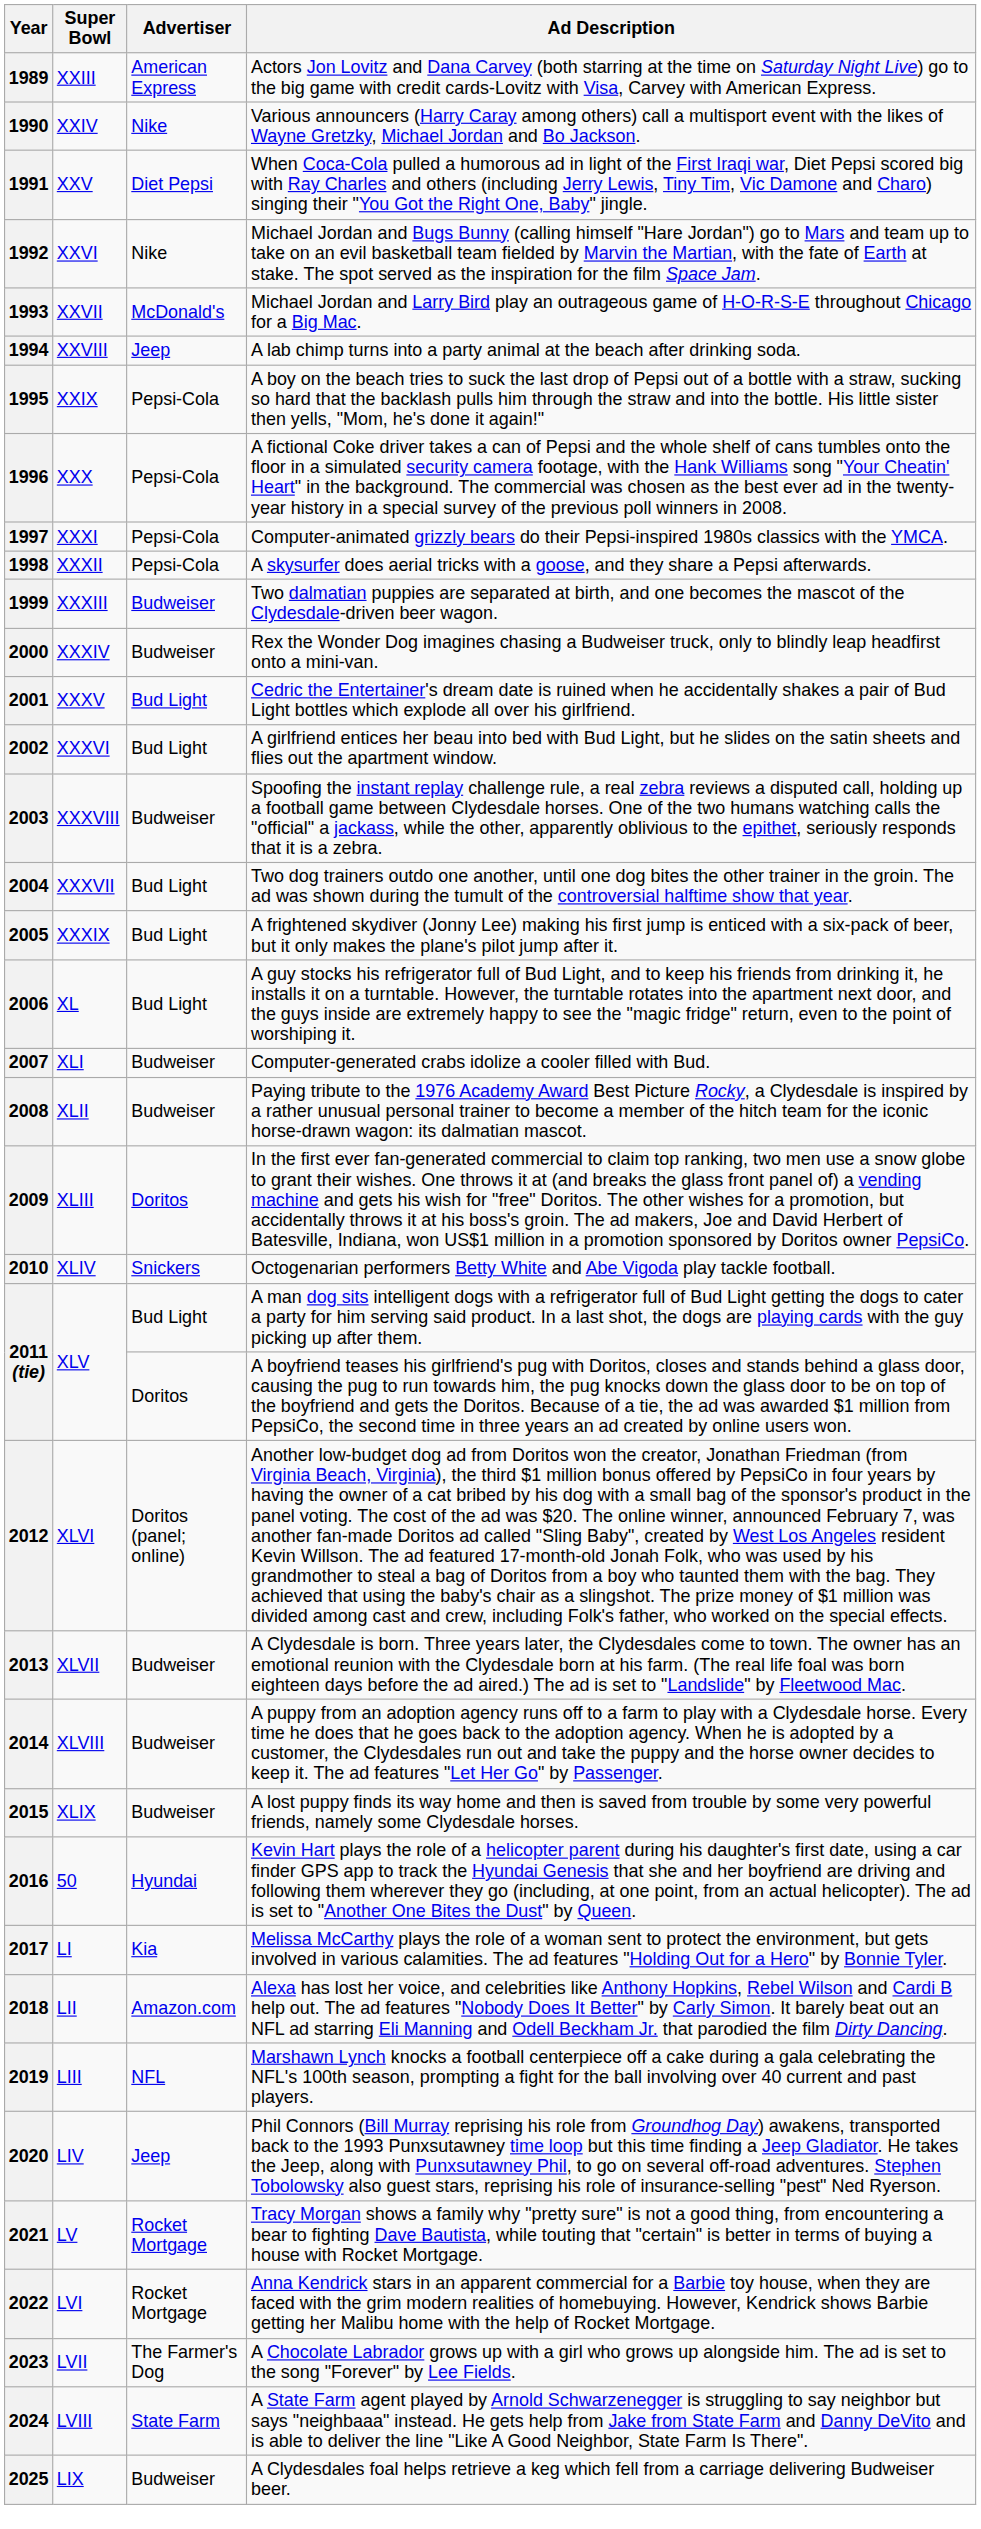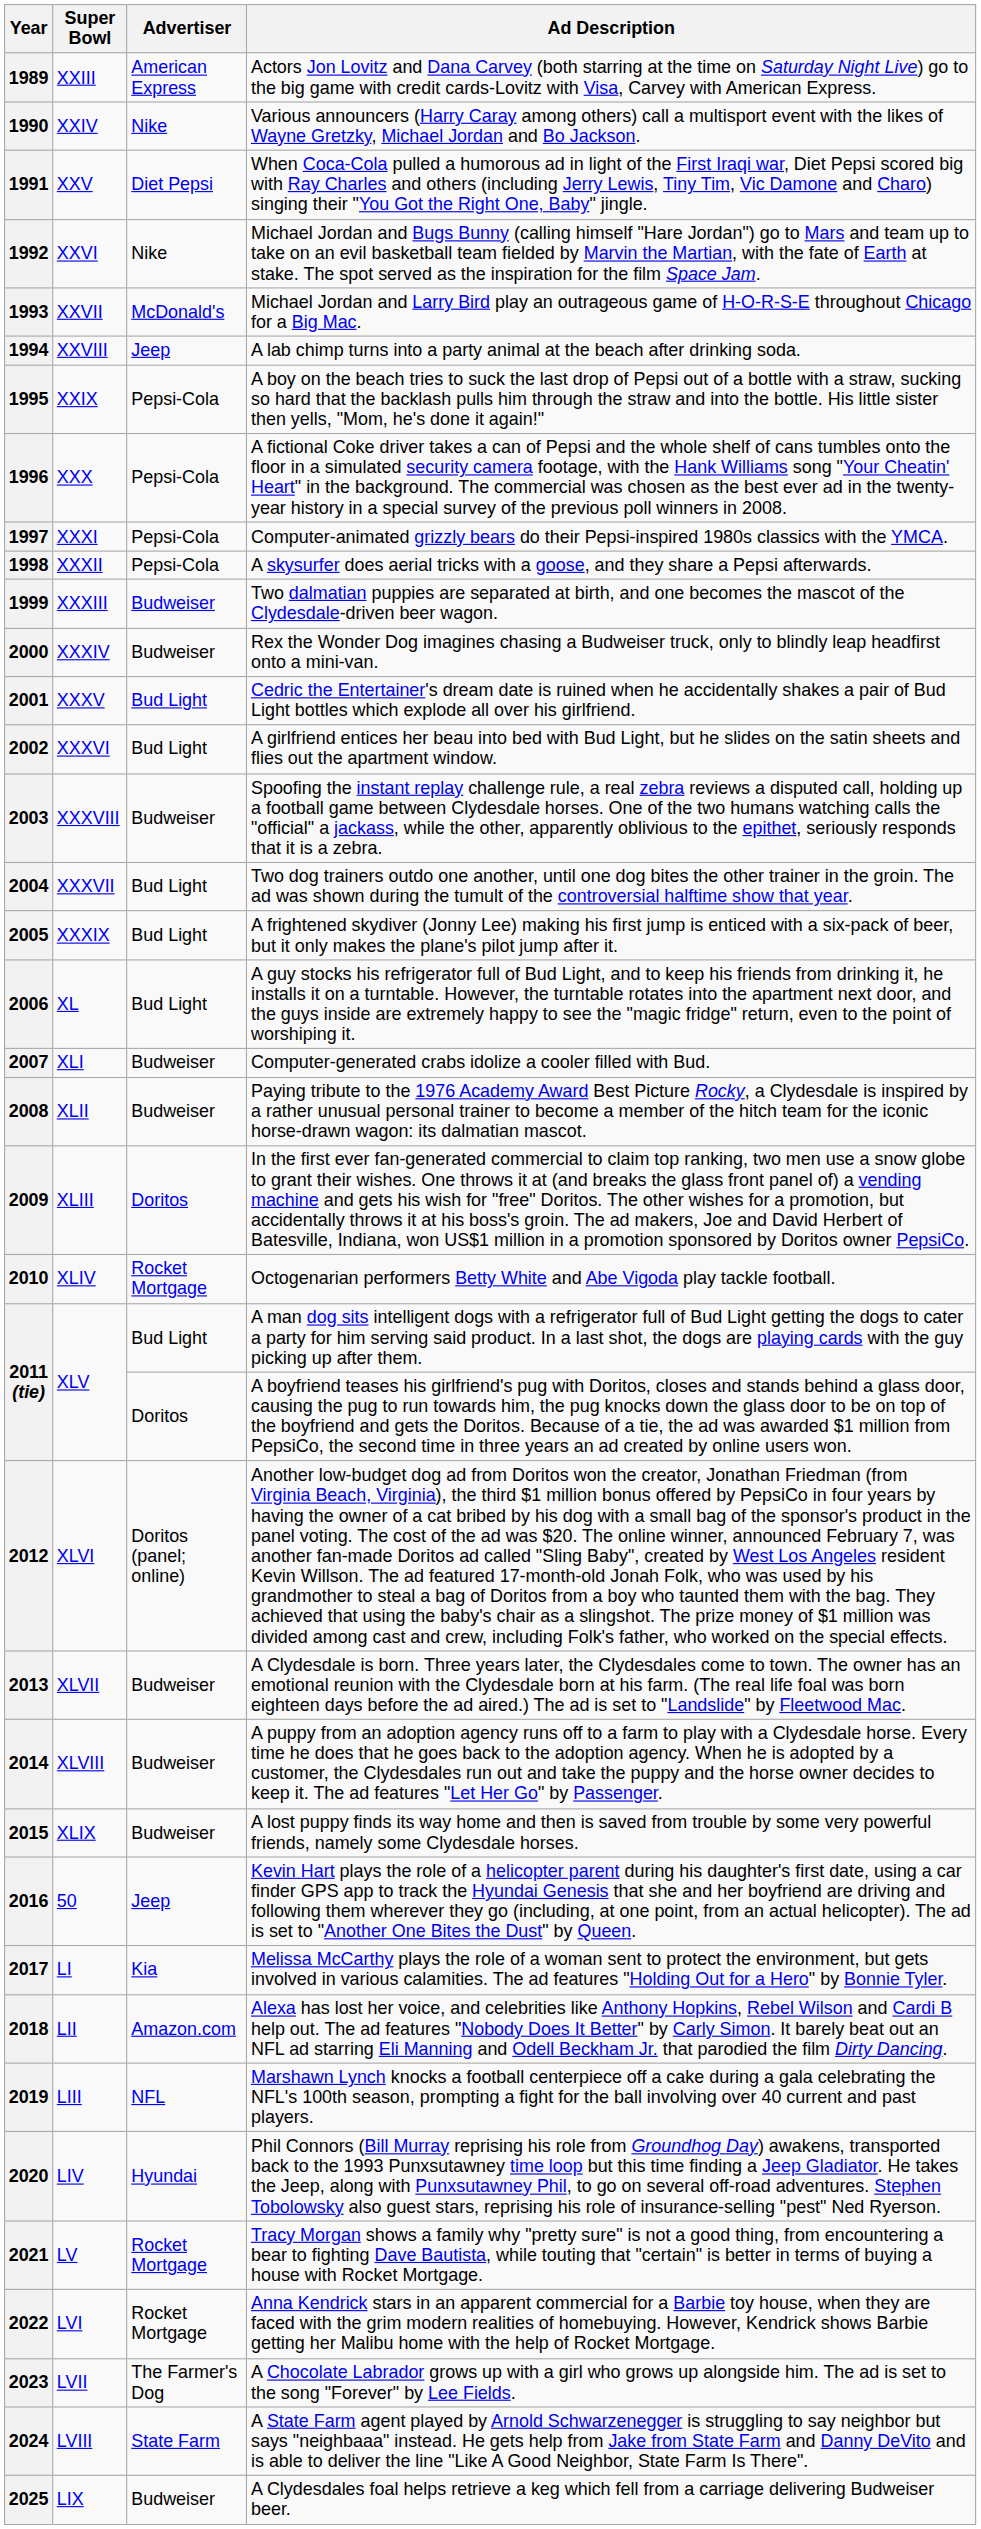 <table class="wikitable">
 <tr>
 <th>Year</th>
 <th>Super Bowl</th>
 <th>Advertiser</th>
 <th>Ad Description</th>
 </tr>
 <tr>
 <th>1989</th>
 <td><a href='#'>XXIII</a></td>
 <td><a href='#'>American Express</a></td>
 <td>Actors <a href='#'>Jon Lovitz</a> and <a href='#'>Dana Carvey</a> (both starring at the time on <em><a href='#'>Saturday Night Live</a></em>) go to the big game with credit cards-Lovitz with <a href='#'>Visa</a>, Carvey with American Express.</td>
 </tr>
 <tr>
 <th>1990</th>
 <td><a href='#'>XXIV</a></td>
 <td><a href='#'>Nike</a></td>
 <td>Various announcers (<a href='#'>Harry Caray</a> among others) call a multisport event with the likes of <a href='#'>Wayne Gretzky</a>, <a href='#'>Michael Jordan</a> and <a href='#'>Bo Jackson</a>.</td>
 </tr>
 <tr>
 <th>1991</th>
 <td><a href='#'>XXV</a></td>
 <td><a href='#'>Diet Pepsi</a></td>
 <td>When <a href='#'>Coca-Cola</a> pulled a humorous ad in light of the <a href='#'>First Iraqi war</a>, Diet Pepsi scored big with <a href='#'>Ray Charles</a> and others (including <a href='#'>Jerry Lewis</a>, <a href='#'>Tiny Tim</a>, <a href='#'>Vic Damone</a> and <a href='#'>Charo</a>) singing their "<a href='#'>You Got the Right One, Baby</a>" jingle.</td>
 </tr>
 <tr>
 <th>1992</th>
 <td><a href='#'>XXVI</a></td>
 <td>Nike</td>
 <td>Michael Jordan and <a href='#'>Bugs Bunny</a> (calling himself "Hare Jordan") go to <a href='#'>Mars</a> and team up to take on an evil basketball team fielded by <a href='#'>Marvin the Martian</a>, with the fate of <a href='#'>Earth</a> at stake. The spot served as the inspiration for the film <em><a href='#'>Space Jam</a></em>.</td>
 </tr>
 <tr>
 <th>1993</th>
 <td><a href='#'>XXVII</a></td>
 <td><a href='#'>McDonald's</a></td>
 <td>Michael Jordan and <a href='#'>Larry Bird</a> play an outrageous game of <a href='#'>H-O-R-S-E</a> throughout <a href='#'>Chicago</a> for a <a href='#'>Big Mac</a>.</td>
 </tr>
 <tr>
 <th>1994</th>
 <td><a href='#'>XXVIII</a></td>
 <td><a href='#'>Jeep</a></td>
 <td>A lab chimp turns into a party animal at the beach after drinking soda.</td>
 </tr>
 <tr>
 <th>1995</th>
 <td><a href='#'>XXIX</a></td>
 <td>Pepsi-Cola</td>
 <td>A boy on the beach tries to suck the last drop of Pepsi out of a bottle with a straw, sucking so hard that the backlash pulls him through the straw and into the bottle. His little sister then yells, "Mom, he's done it again!"</td>
 </tr>
 <tr>
 <th>1996</th>
 <td><a href='#'>XXX</a></td>
 <td>Pepsi-Cola</td>
 <td>A fictional Coke driver takes a can of Pepsi and the whole shelf of cans tumbles onto the floor in a simulated <a href='#'>security camera</a> footage, with the <a href='#'>Hank Williams</a> song "<a href='#'>Your Cheatin' Heart</a>" in the background. The commercial was chosen as the best ever ad in the twenty-year history in a special survey of the previous poll winners in 2008.</td>
 </tr>
 <tr>
 <th>1997</th>
 <td><a href='#'>XXXI</a></td>
 <td>Pepsi-Cola</td>
 <td>Computer-animated <a href='#'>grizzly bears</a> do their Pepsi-inspired 1980s classics with the <a href='#'>YMCA</a>.</td>
 </tr>
 <tr>
 <th>1998</th>
 <td><a href='#'>XXXII</a></td>
 <td>Pepsi-Cola</td>
 <td>A <a href='#'>skysurfer</a> does aerial tricks with a <a href='#'>goose</a>, and they share a Pepsi afterwards.</td>
 </tr>
 <tr>
 <th>1999</th>
 <td><a href='#'>XXXIII</a></td>
 <td><a href='#'>Budweiser</a></td>
 <td>Two <a href='#'>dalmatian</a> puppies are separated at birth, and one becomes the mascot of the <a href='#'>Clydesdale</a>-driven beer wagon.</td>
 </tr>
 <tr>
 <th>2000</th>
 <td><a href='#'>XXXIV</a></td>
 <td>Budweiser</td>
 <td>Rex the Wonder Dog imagines chasing a Budweiser truck, only to blindly leap headfirst onto a mini-van.</td>
 </tr>
 <tr>
 <th>2001</th>
 <td><a href='#'>XXXV</a></td>
 <td><a href='#'>Bud Light</a></td>
 <td><a href='#'>Cedric the Entertainer</a>'s dream date is ruined when he accidentally shakes a pair of Bud Light bottles which explode all over his girlfriend.</td>
 </tr>
 <tr>
 <th>2002</th>
 <td><a href='#'>XXXVI</a></td>
 <td>Bud Light</td>
 <td>A girlfriend entices her beau into bed with Bud Light, but he slides on the satin sheets and flies out the apartment window.</td>
 </tr>
 <tr>
 <th>2003</th>
 <td><a href='#'>XXXVIII</a></td>
 <td>Budweiser</td>
 <td>Spoofing the <a href='#'>instant replay</a> challenge rule, a real <a href='#'>zebra</a> reviews a disputed call, holding up a football game between Clydesdale horses. One of the two humans watching calls the "official" a <a href='#'>jackass</a>, while the other, apparently oblivious to the <a href='#'>epithet</a>, seriously responds that it is a zebra.</td>
 </tr>
 <tr>
 <th>2004</th>
 <td><a href='#'>XXXVII</a></td>
 <td>Bud Light</td>
 <td>Two dog trainers outdo one another, until one dog bites the other trainer in the groin. The ad was shown during the tumult of the <a href='#'>controversial halftime show that year</a>.</td>
 </tr>
 <tr>
 <th>2005</th>
 <td><a href='#'>XXXIX</a></td>
 <td>Bud Light</td>
 <td>A frightened skydiver (Jonny Lee) making his first jump is enticed with a six-pack of beer, but it only makes the plane's pilot jump after it.</td>
 </tr>
 <tr>
 <th>2006</th>
 <td><a href='#'>XL</a></td>
 <td>Bud Light</td>
 <td>A guy stocks his refrigerator full of Bud Light, and to keep his friends from drinking it, he installs it on a turntable. However, the turntable rotates into the apartment next door, and the guys inside are extremely happy to see the "magic fridge" return, even to the point of worshiping it.</td>
 </tr>
 <tr>
 <th>2007</th>
 <td><a href='#'>XLI</a></td>
 <td>Budweiser</td>
 <td>Computer-generated crabs idolize a cooler filled with Bud.</td>
 </tr>
 <tr>
 <th>2008</th>
 <td><a href='#'>XLII</a></td>
 <td>Budweiser</td>
 <td>Paying tribute to the <a href='#'>1976 Academy Award</a> Best Picture <em><a href='#'>Rocky</a></em>, a Clydesdale is inspired by a rather unusual personal trainer to become a member of the hitch team for the iconic horse-drawn wagon: its dalmatian mascot.</td>
 </tr>
 <tr>
 <th>2009</th>
 <td><a href='#'>XLIII</a></td>
 <td><a href='#'>Doritos</a></td>
 <td>In the first ever fan-generated commercial to claim top ranking, two men use a snow globe to grant their wishes. One throws it at (and breaks the glass front panel of) a <a href='#'>vending machine</a> and gets his wish for "free" Doritos. The other wishes for a promotion, but accidentally throws it at his boss's groin. The ad makers, Joe and David Herbert of Batesville, Indiana, won US$1 million in a promotion sponsored by Doritos owner <a href='#'>PepsiCo</a>.</td>
 </tr>
 <tr>
 <th>2010</th>
 <td><a href='#'>XLIV</a></td>
-<td><a href='#'>Snickers</a></td>
+<td><a href='#'>Rocket Mortgage</a></td>
 <td>Octogenarian performers <a href='#'>Betty White</a> and <a href='#'>Abe Vigoda</a> play tackle football.</td>
 </tr>
 <tr>
 <th rowspan="2">2011<br><em>(tie)</em></th>
 <td rowspan="2"><a href='#'>XLV</a></td>
 <td>Bud Light</td>
 <td>A man <a href='#'>dog sits</a> intelligent dogs with a refrigerator full of Bud Light getting the dogs to cater a party for him serving said product. In a last shot, the dogs are <a href='#'>playing cards</a> with the guy picking up after them.</td>
 </tr>
 <tr>
 <td>Doritos</td>
 <td>A boyfriend teases his girlfriend's pug with Doritos, closes and stands behind a glass door, causing the pug to run towards him, the pug knocks down the glass door to be on top of the boyfriend and gets the Doritos. Because of a tie, the ad was awarded $1 million from PepsiCo, the second time in three years an ad created by online users won.</td>
 </tr>
 <tr>
 <th>2012</th>
 <td><a href='#'>XLVI</a></td>
 <td>Doritos (panel; online)</td>
 <td>Another low-budget dog ad from Doritos won the creator, Jonathan Friedman (from <a href='#'>Virginia Beach, Virginia</a>), the third $1 million bonus offered by PepsiCo in four years by having the owner of a cat bribed by his dog with a small bag of the sponsor's product in the panel voting.  The cost of the ad was $20. The online winner, announced February 7, was another fan-made Doritos ad called "Sling Baby", created by <a href='#'>West Los Angeles</a> resident Kevin Willson. The ad featured 17-month-old Jonah Folk, who was used by his grandmother to steal a bag of Doritos from a boy who taunted them with the bag. They achieved that using the baby's chair as a slingshot. The prize money of $1 million was divided among cast and crew, including Folk's father, who worked on the special effects.</td>
 </tr>
 <tr>
 <th>2013</th>
 <td><a href='#'>XLVII</a></td>
 <td>Budweiser</td>
 <td>A Clydesdale is born. Three years later, the Clydesdales come to town. The owner has an emotional reunion with the Clydesdale born at his farm. (The real life foal was born eighteen days before the ad aired.) The ad is set to "<a href='#'>Landslide</a>" by <a href='#'>Fleetwood Mac</a>.</td>
 </tr>
 <tr>
 <th>2014</th>
 <td><a href='#'>XLVIII</a></td>
 <td>Budweiser</td>
 <td>A puppy from an adoption agency runs off to a farm to play with a Clydesdale horse. Every time he does that he goes back to the adoption agency. When he is adopted by a customer, the Clydesdales run out and take the puppy and the horse owner decides to keep it. The ad features "<a href='#'>Let Her Go</a>" by <a href='#'>Passenger</a>.</td>
 </tr>
 <tr>
 <th>2015</th>
 <td><a href='#'>XLIX</a></td>
 <td>Budweiser</td>
 <td>A lost puppy finds its way home and then is saved from trouble by some very powerful friends, namely some Clydesdale horses.</td>
 </tr>
 <tr>
 <th>2016</th>
 <td><a href='#'>50</a></td>
-<td><a href='#'>Hyundai</a></td>
+<td><a href='#'>Jeep</a></td>
 <td><a href='#'>Kevin Hart</a> plays the role of a <a href='#'>helicopter parent</a> during his daughter's first date, using a car finder GPS app to track the <a href='#'>Hyundai Genesis</a> that she and her boyfriend are driving and following them wherever they go (including, at one point, from an actual helicopter). The ad is set to "<a href='#'>Another One Bites the Dust</a>" by <a href='#'>Queen</a>.</td>
 </tr>
 <tr>
 <th>2017</th>
 <td><a href='#'>LI</a></td>
 <td><a href='#'>Kia</a></td>
 <td><a href='#'>Melissa McCarthy</a> plays the role of a woman sent to protect the environment, but gets involved in various calamities. The ad features "<a href='#'>Holding Out for a Hero</a>" by <a href='#'>Bonnie Tyler</a>.</td>
 </tr>
 <tr>
 <th>2018</th>
 <td><a href='#'>LII</a></td>
 <td><a href='#'>Amazon.com</a></td>
 <td><a href='#'>Alexa</a> has lost her voice, and celebrities like <a href='#'>Anthony Hopkins</a>,  <a href='#'>Rebel Wilson</a> and <a href='#'>Cardi B</a> help out. The ad features "<a href='#'>Nobody Does It Better</a>" by <a href='#'>Carly Simon</a>. It barely beat out an NFL ad starring <a href='#'>Eli Manning</a> and <a href='#'>Odell Beckham Jr.</a> that parodied the film <em><a href='#'>Dirty Dancing</a></em>.</td>
 </tr>
 <tr>
 <th>2019</th>
 <td><a href='#'>LIII</a></td>
 <td><a href='#'>NFL</a></td>
 <td><a href='#'>Marshawn Lynch</a> knocks a football centerpiece off a cake during a gala celebrating the NFL's 100th season, prompting a fight for the ball involving over 40 current and past players.</td>
 </tr>
 <tr>
 <th>2020</th>
 <td><a href='#'>LIV</a></td>
-<td><a href='#'>Jeep</a></td>
+<td><a href='#'>Hyundai</a></td>
 <td>Phil Connors (<a href='#'>Bill Murray</a> reprising his role from <em><a href='#'>Groundhog Day</a></em>) awakens, transported back to the 1993 Punxsutawney <a href='#'>time loop</a> but this time finding a <a href='#'>Jeep Gladiator</a>. He takes the Jeep, along with <a href='#'>Punxsutawney Phil</a>, to go on several off-road adventures. <a href='#'>Stephen Tobolowsky</a> also guest stars, reprising his role of insurance-selling "pest" Ned Ryerson.</td>
 </tr>
 <tr>
 <th>2021</th>
 <td><a href='#'>LV</a></td>
 <td><a href='#'>Rocket Mortgage</a></td>
 <td><a href='#'>Tracy Morgan</a> shows a family why "pretty sure" is not a good thing, from encountering a bear to fighting <a href='#'>Dave Bautista</a>, while touting that "certain" is better in terms of buying a house with Rocket Mortgage.</td>
 </tr>
 <tr>
 <th>2022</th>
 <td><a href='#'>LVI</a></td>
 <td>Rocket Mortgage</td>
 <td><a href='#'>Anna Kendrick</a> stars in an apparent commercial for a <a href='#'>Barbie</a> toy house, when they are faced with the grim modern realities of homebuying. However, Kendrick shows Barbie getting her Malibu home with the help of Rocket Mortgage.</td>
 </tr>
 <tr>
 <th>2023</th>
 <td><a href='#'>LVII</a></td>
 <td>The Farmer's Dog</td>
 <td>A <a href='#'>Chocolate Labrador</a> grows up with a girl who grows up alongside him. The ad is set to the song "Forever" by <a href='#'>Lee Fields</a>.</td>
 </tr>
 <tr>
 <th>2024</th>
 <td><a href='#'>LVIII</a></td>
 <td><a href='#'>State Farm</a></td>
 <td>A <a href='#'>State Farm</a> agent played by <a href='#'>Arnold Schwarzenegger</a> is struggling to say neighbor but says "neighbaaa" instead. He gets help from <a href='#'>Jake from State Farm</a> and <a href='#'>Danny DeVito</a> and is able to deliver the line "Like A Good Neighbor, State Farm Is There".</td>
 </tr>
 <tr>
 <th>2025</th>
 <td><a href='#'>LIX</a></td>
 <td>Budweiser</td>
 <td>A Clydesdales foal helps retrieve a keg which fell from a carriage delivering Budweiser beer.</td>
 </tr>
 </table>
